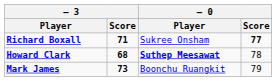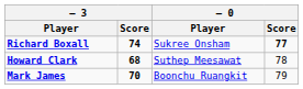 <table class=wikitable>
 <tr>
 <th colspan=2> – 3</th>
 <th colspan=2> – 0</th>
 </tr>
 <tr>
 <th width=145>Player</th>
 <th>Score</th>
 <th width=145>Player</th>
 <th>Score</th>
 </tr>
 <tr>
 <td><strong><a href='#'>Richard Boxall</a></strong></td>
-<td align=center><strong>71</strong></td>
+<td align=center><strong>74</strong></td>
 <td><a href='#'>Sukree Onsham</a></td>
 <td align=center><strong>77</strong></td>
 </tr>
 <tr>
 <td><strong><a href='#'>Howard Clark</a></strong></td>
 <td align=center><strong>68</strong></td>
-<td><strong><a href='#'>Suthep Meesawat</a></strong></td>
+<td><a href='#'>Suthep Meesawat</a></td>
 <td align=center>78</td>
 </tr>
 <tr>
 <td><strong><a href='#'>Mark James</a></strong></td>
-<td align=center><strong>73</strong></td>
+<td align=center><strong>70</strong></td>
 <td><a href='#'>Boonchu Ruangkit</a></td>
 <td align=center>79</td>
 </tr>
 </table>
